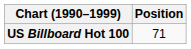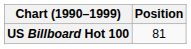 <table class="wikitable plainrowheaders" style="text-align:center">
 <tr>
 <th scope="col">Chart (1990–1999)</th>
 <th scope="col">Position</th>
 </tr>
 <tr>
 <th scope="row">US <em>Billboard</em> Hot 100</th>
-<td>71</td>
+<td>81</td>
 </tr>
 </table>
